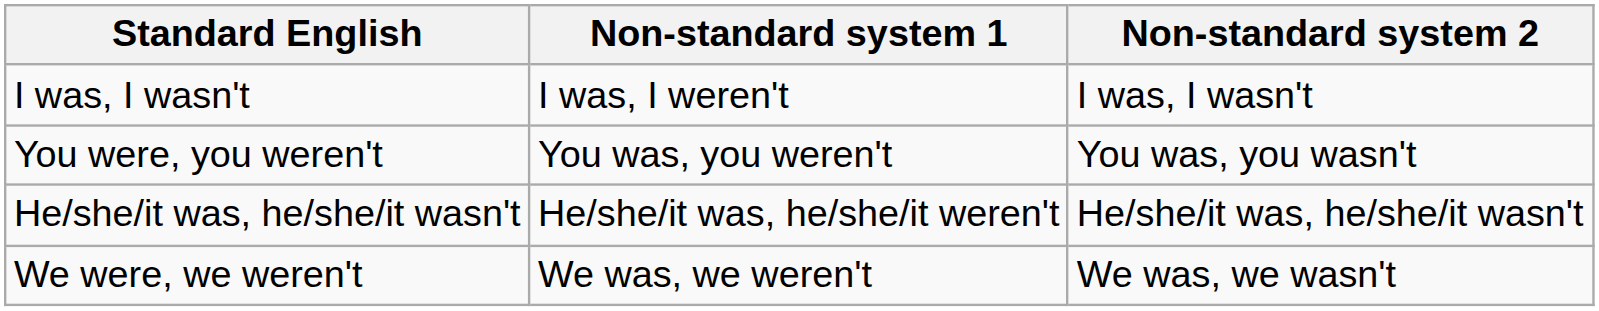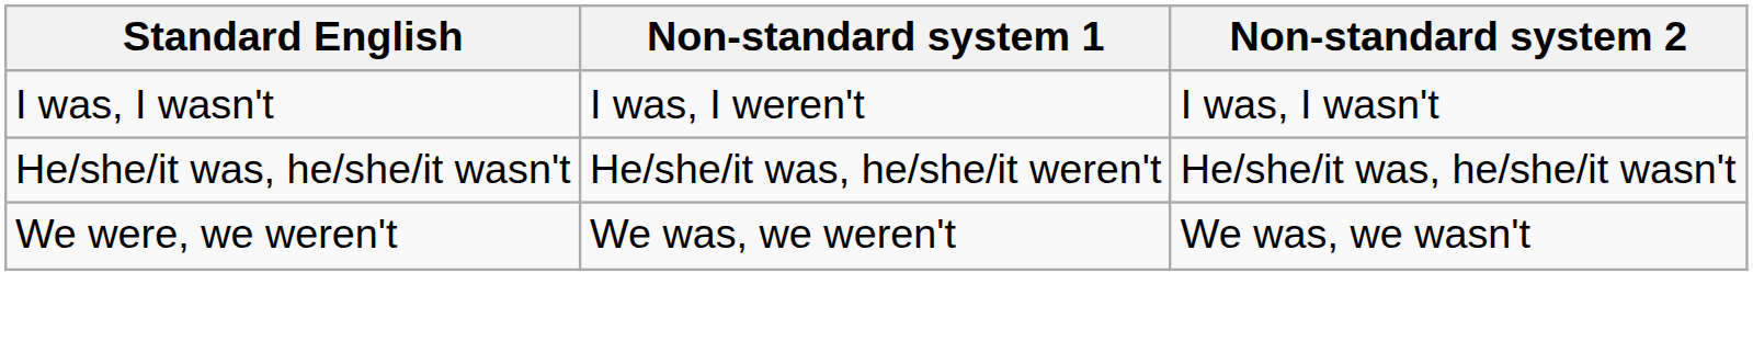 <table class="wikitable">
 <tr>
 <th>Standard English</th>
 <th>Non-standard system 1</th>
 <th>Non-standard system 2</th>
 </tr>
 <tr>
 <td>I was, I wasn't</td>
 <td>I was, I weren't</td>
 <td>I was, I wasn't</td>
 </tr>
 <tr>
-<td>You were, you weren't</td>
-<td>You was, you weren't</td>
-<td>You was, you wasn't</td>
-</tr>
-<tr>
 <td>He/she/it was, he/she/it wasn't</td>
 <td>He/she/it was, he/she/it weren't</td>
 <td>He/she/it was, he/she/it wasn't</td>
 </tr>
 <tr>
 <td>We were, we weren't</td>
 <td>We was, we weren't</td>
 <td>We was, we wasn't</td>
 </tr>
 </table>
